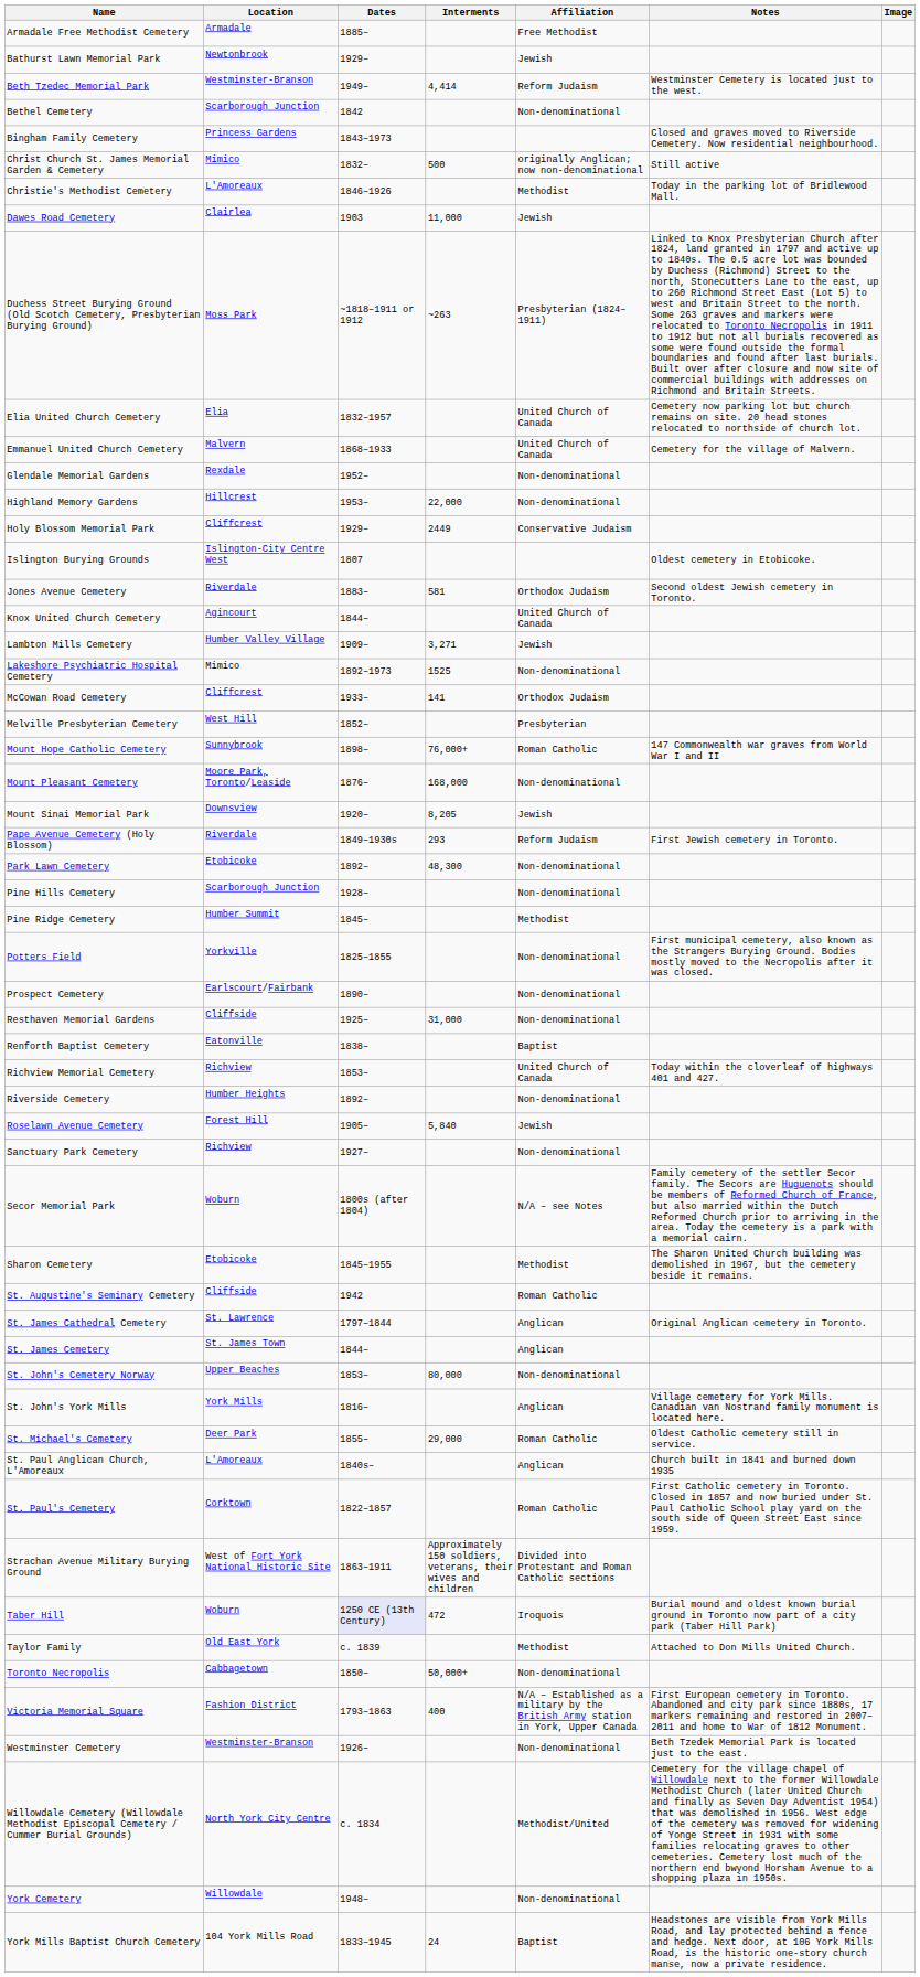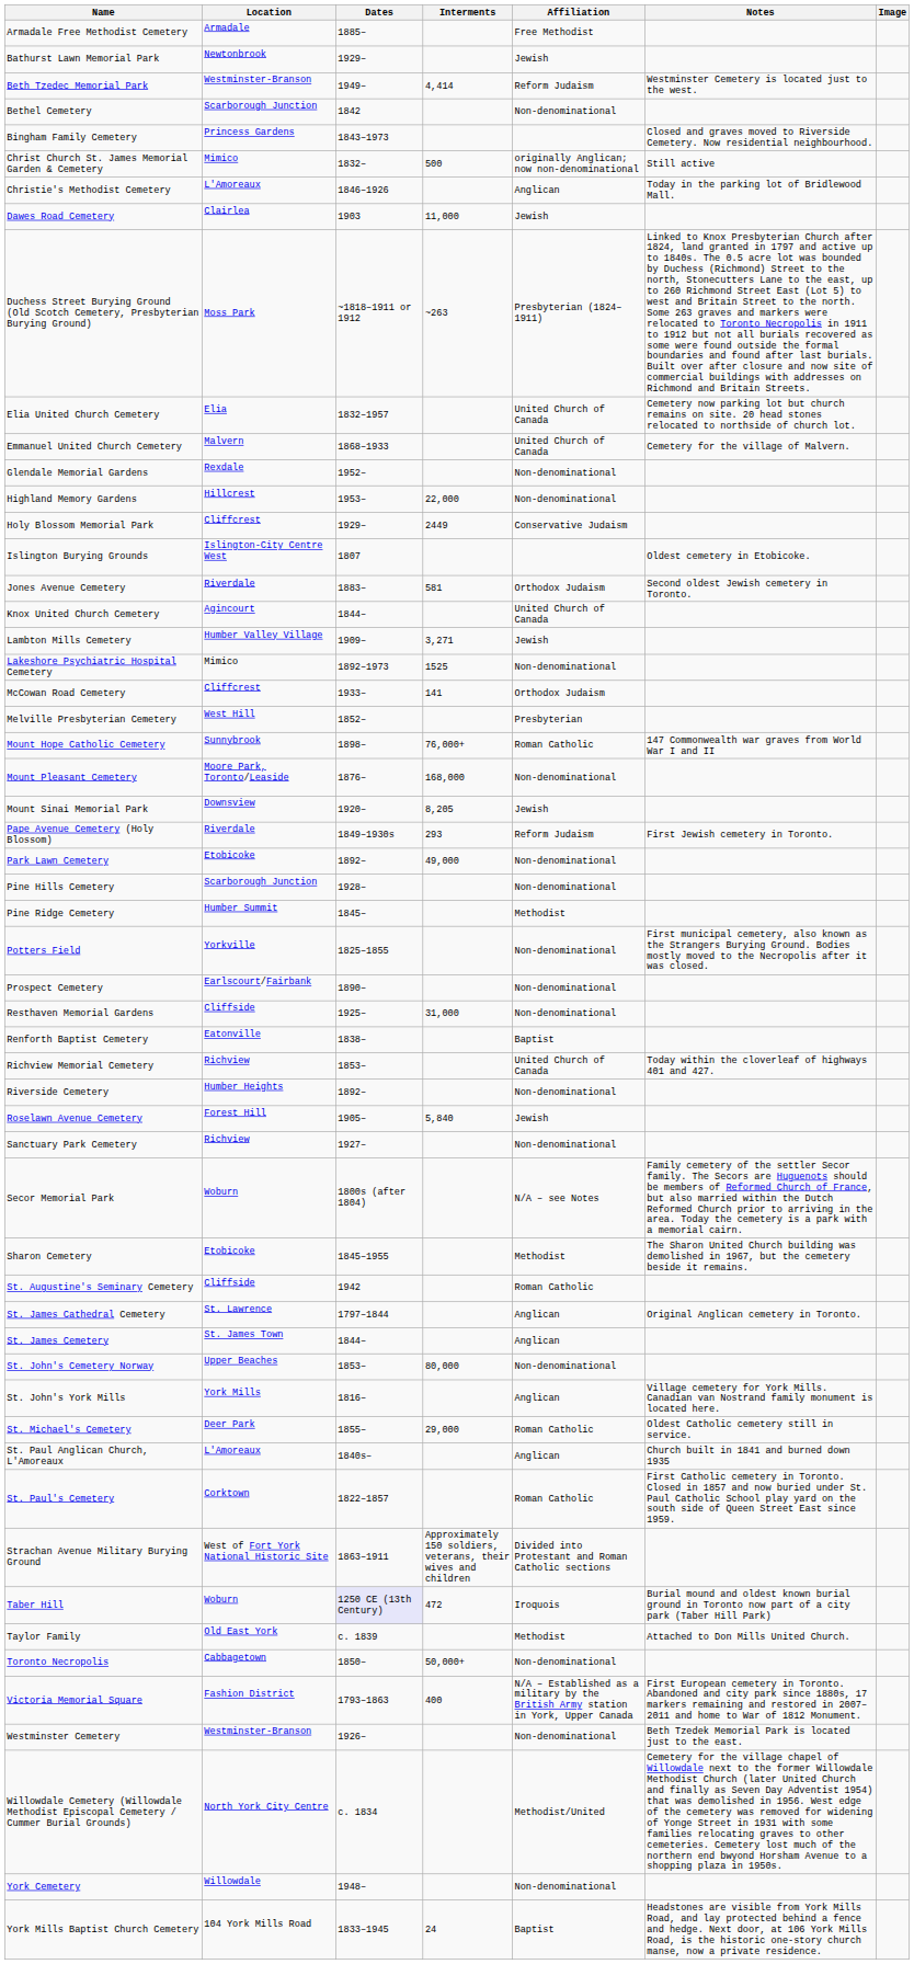 <table class="wikitable sortable">
 <tr>
 <th width=23%>Name</th>
 <th width=15%>Location</th>
 <th width=10%>Dates</th>
 <th width=10%>Interments</th>
 <th width=15%>Affiliation</th>
 <th width=35%>Notes</th>
 <th width=7%>Image</th>
 </tr>
 <tr>
 <td>Armadale Free Methodist Cemetery</td>
 <td><a href='#'>Armadale</a><br><br></td>
 <td>1885–</td>
 <td></td>
 <td>Free Methodist</td>
 <td></td>
 <td></td>
 </tr>
 <tr>
 <td>Bathurst Lawn Memorial Park</td>
 <td><a href='#'>Newtonbrook</a><br><br></td>
 <td>1929–</td>
 <td></td>
 <td>Jewish</td>
 <td></td>
 <td></td>
 </tr>
 <tr>
 <td><a href='#'>Beth Tzedec Memorial Park</a></td>
 <td><a href='#'>Westminster-Branson</a><br><br></td>
 <td>1949–</td>
 <td>4,414</td>
 <td>Reform Judaism</td>
 <td>Westminster Cemetery is located just to the west.</td>
 <td></td>
 </tr>
 <tr>
 <td>Bethel Cemetery</td>
 <td><a href='#'>Scarborough Junction</a><br><br></td>
 <td>1842</td>
 <td></td>
 <td>Non-denominational</td>
 <td></td>
 <td></td>
 </tr>
 <tr>
 <td>Bingham Family Cemetery</td>
 <td><a href='#'>Princess Gardens</a><br><br></td>
 <td>1843–1973</td>
 <td></td>
 <td></td>
 <td>Closed and graves moved to Riverside Cemetery. Now residential neighbourhood.</td>
 <td></td>
 </tr>
 <tr>
 <td>Christ Church St. James Memorial Garden & Cemetery</td>
 <td><a href='#'>Mimico</a><br><br></td>
 <td>1832–</td>
 <td>500</td>
 <td>originally Anglican; now non-denominational</td>
 <td>Still active</td>
 <td></td>
 </tr>
 <tr>
 <td>Christie's Methodist Cemetery</td>
 <td><a href='#'>L'Amoreaux</a> <br><br></td>
 <td>1846–1926</td>
 <td></td>
-<td>Methodist</td>
+<td>Anglican</td>
 <td>Today in the parking lot of Bridlewood Mall.</td>
 <td></td>
 </tr>
 <tr>
 <td><a href='#'>Dawes Road Cemetery</a></td>
 <td><a href='#'>Clairlea</a><br><br></td>
 <td>1903</td>
 <td>11,000</td>
 <td>Jewish</td>
 <td></td>
 <td></td>
 </tr>
 <tr>
 <td>Duchess Street Burying Ground <br> (Old Scotch Cemetery, Presbyterian Burying Ground)</td>
 <td><a href='#'>Moss Park</a><br></td>
 <td>~1818–1911 or 1912</td>
 <td>~263</td>
 <td>Presbyterian (1824–1911)</td>
 <td>Linked to Knox Presbyterian Church after 1824, land granted in 1797 and active up to 1840s. The 0.5 acre lot was bounded by Duchess (Richmond) Street to the north, Stonecutters Lane to the east, up to 260 Richmond Street East (Lot 5) to west and Britain Street to the north. Some 263 graves and markers were relocated to <a href='#'>Toronto Necropolis</a> in 1911 to 1912 but not all burials recovered as some were found outside the formal boundaries and found after last burials. Built over after closure and now site of commercial buildings with addresses on Richmond and Britain Streets.</td>
 </tr>
 <tr>
 <td>Elia United Church Cemetery</td>
 <td><a href='#'>Elia</a><br><br></td>
 <td>1832–1957</td>
 <td></td>
 <td>United Church of Canada</td>
 <td>Cemetery now parking lot but church remains on site. 20 head stones relocated to northside of church lot.</td>
 <td></td>
 </tr>
 <tr>
 <td>Emmanuel United Church Cemetery</td>
 <td><a href='#'>Malvern</a><br><br></td>
 <td>1868–1933</td>
 <td></td>
 <td>United Church of Canada</td>
 <td>Cemetery for the village of Malvern.</td>
 <td></td>
 </tr>
 <tr>
 <td>Glendale Memorial Gardens</td>
 <td><a href='#'>Rexdale</a><br><br></td>
 <td>1952–</td>
 <td></td>
 <td>Non-denominational</td>
 <td></td>
 <td></td>
 </tr>
 <tr>
 <td>Highland Memory Gardens</td>
 <td><a href='#'>Hillcrest</a><br><br></td>
 <td>1953–</td>
 <td>22,000</td>
 <td>Non-denominational</td>
 <td></td>
 <td></td>
 </tr>
 <tr>
 <td>Holy Blossom Memorial Park</td>
 <td><a href='#'>Cliffcrest</a><br><br></td>
 <td>1929–</td>
 <td>2449</td>
 <td>Conservative Judaism</td>
 <td></td>
 <td></td>
 </tr>
 <tr>
 <td>Islington Burying Grounds</td>
 <td><a href='#'>Islington-City Centre West</a><br><br></td>
 <td>1807</td>
 <td></td>
 <td></td>
 <td>Oldest cemetery in Etobicoke.</td>
 <td></td>
 </tr>
 <tr>
 <td>Jones Avenue Cemetery</td>
 <td><a href='#'>Riverdale</a><br><br></td>
 <td>1883–</td>
 <td>581</td>
 <td>Orthodox Judaism</td>
 <td>Second oldest Jewish cemetery in Toronto.</td>
 <td></td>
 </tr>
 <tr>
 <td>Knox United Church Cemetery</td>
 <td><a href='#'>Agincourt</a><br><br></td>
 <td>1844–</td>
 <td></td>
 <td>United Church of Canada</td>
 <td></td>
 <td></td>
 </tr>
 <tr>
 <td>Lambton Mills Cemetery</td>
 <td><a href='#'>Humber Valley Village</a><br><br></td>
 <td>1909–</td>
 <td>3,271</td>
 <td>Jewish</td>
 <td></td>
 <td></td>
 </tr>
 <tr>
 <td><a href='#'>Lakeshore Psychiatric Hospital</a> Cemetery</td>
 <td>Mimico<br><br></td>
 <td>1892–1973</td>
 <td>1525</td>
 <td>Non-denominational</td>
 <td></td>
 <td></td>
 </tr>
 <tr>
 <td>McCowan Road Cemetery</td>
 <td><a href='#'>Cliffcrest</a><br><br></td>
 <td>1933–</td>
 <td>141</td>
 <td>Orthodox Judaism</td>
 <td></td>
 <td></td>
 </tr>
 <tr>
 <td>Melville Presbyterian Cemetery</td>
 <td><a href='#'>West Hill</a><br><br></td>
 <td>1852–</td>
 <td></td>
 <td>Presbyterian</td>
 <td></td>
 <td></td>
 </tr>
 <tr>
 <td><a href='#'>Mount Hope Catholic Cemetery</a></td>
 <td><a href='#'>Sunnybrook</a><br><br></td>
 <td>1898–</td>
 <td>76,000+</td>
 <td>Roman Catholic</td>
 <td>147 Commonwealth war graves from World War I and II</td>
 <td></td>
 </tr>
 <tr>
 <td><a href='#'>Mount Pleasant Cemetery</a></td>
 <td><a href='#'>Moore Park, Toronto</a>/<a href='#'>Leaside</a><br><br></td>
 <td>1876–</td>
 <td>168,000</td>
 <td>Non-denominational</td>
 <td></td>
 <td></td>
 </tr>
 <tr>
 <td> Mount Sinai Memorial Park</td>
 <td><a href='#'>Downsview</a><br><br></td>
 <td>1920–</td>
 <td>8,205</td>
 <td>Jewish</td>
 <td></td>
 <td></td>
 </tr>
 <tr>
 <td><a href='#'>Pape Avenue Cemetery</a> (Holy Blossom)</td>
 <td><a href='#'>Riverdale</a><br><br></td>
 <td>1849–1930s</td>
 <td>293</td>
 <td>Reform Judaism</td>
 <td>First Jewish cemetery in Toronto.</td>
 <td></td>
 </tr>
 <tr>
 <td><a href='#'>Park Lawn Cemetery</a></td>
 <td><a href='#'>Etobicoke</a><br><br></td>
 <td>1892–</td>
-<td>48,300</td>
+<td>49,000</td>
 <td>Non-denominational</td>
 <td></td>
 <td></td>
 </tr>
 <tr>
 <td>Pine Hills Cemetery</td>
 <td><a href='#'>Scarborough Junction</a><br><br></td>
 <td>1928–</td>
 <td></td>
 <td>Non-denominational</td>
 <td></td>
 <td></td>
 </tr>
 <tr>
 <td>Pine Ridge Cemetery</td>
 <td><a href='#'>Humber Summit</a><br><br></td>
 <td>1845–</td>
 <td></td>
 <td>Methodist</td>
 <td></td>
 <td></td>
 </tr>
 <tr>
 <td><a href='#'>Potters Field</a></td>
 <td><a href='#'>Yorkville</a><br><br></td>
 <td>1825–1855</td>
 <td></td>
 <td>Non-denominational</td>
 <td>First municipal cemetery, also known as the Strangers Burying Ground. Bodies mostly moved to the Necropolis after it was closed.</td>
 <td></td>
 </tr>
 <tr>
 <td>Prospect Cemetery</td>
 <td><a href='#'>Earlscourt</a>/<a href='#'>Fairbank</a><br><br></td>
 <td>1890–</td>
 <td></td>
 <td>Non-denominational</td>
 <td></td>
 <td></td>
 </tr>
 <tr>
 <td>Resthaven Memorial Gardens</td>
 <td><a href='#'>Cliffside</a><br><br></td>
 <td>1925–</td>
 <td>31,000</td>
 <td>Non-denominational</td>
 <td></td>
 <td></td>
 </tr>
 <tr>
 <td>Renforth Baptist Cemetery</td>
 <td><a href='#'>Eatonville</a><br><br></td>
 <td>1838–</td>
 <td></td>
 <td>Baptist</td>
 <td></td>
 <td></td>
 </tr>
 <tr>
 <td>Richview Memorial Cemetery</td>
 <td><a href='#'>Richview</a><br><br></td>
 <td>1853–</td>
 <td></td>
 <td>United Church of Canada</td>
 <td>Today within the cloverleaf of highways 401 and 427.</td>
 <td></td>
 </tr>
 <tr>
 <td>Riverside Cemetery</td>
 <td><a href='#'>Humber Heights</a><br><br></td>
 <td>1892–</td>
 <td></td>
 <td>Non-denominational</td>
 <td></td>
 <td></td>
 </tr>
 <tr>
 <td><a href='#'>Roselawn Avenue Cemetery</a></td>
 <td><a href='#'>Forest Hill</a><br><br></td>
 <td>1905–</td>
 <td>5,840</td>
 <td>Jewish</td>
 <td></td>
 <td></td>
 </tr>
 <tr>
 <td>Sanctuary Park Cemetery</td>
 <td><a href='#'>Richview</a><br><br></td>
 <td>1927–</td>
 <td></td>
 <td>Non-denominational</td>
 <td></td>
 <td></td>
 </tr>
 <tr>
 <td>Secor Memorial Park</td>
 <td><a href='#'>Woburn</a><br><br></td>
 <td>1800s (after 1804)</td>
 <td></td>
 <td>N/A – see Notes</td>
 <td>Family cemetery of the settler Secor family. The Secors are <a href='#'>Huguenots</a> should be members of <a href='#'>Reformed Church of France</a>, but also married within the Dutch Reformed Church prior to arriving in the area. Today the cemetery is a park with a memorial cairn.</td>
 <td></td>
 </tr>
 <tr>
 <td>Sharon Cemetery</td>
 <td><a href='#'>Etobicoke</a><br><br></td>
 <td>1845–1955</td>
 <td></td>
 <td>Methodist</td>
 <td>The Sharon United Church building was demolished in 1967, but the cemetery beside it remains.</td>
 <td></td>
 </tr>
 <tr>
 <td><a href='#'>St. Augustine's Seminary</a> Cemetery</td>
 <td><a href='#'>Cliffside</a><br><br></td>
 <td>1942</td>
 <td></td>
 <td>Roman Catholic</td>
 <td></td>
 <td></td>
 </tr>
 <tr>
 <td><a href='#'>St. James Cathedral</a> Cemetery</td>
 <td><a href='#'>St. Lawrence</a><br><br></td>
 <td>1797–1844</td>
 <td></td>
 <td>Anglican</td>
 <td>Original Anglican cemetery in Toronto.</td>
 <td></td>
 </tr>
 <tr>
 <td><a href='#'>St. James Cemetery</a></td>
 <td><a href='#'>St. James Town</a><br><br></td>
 <td>1844–</td>
 <td></td>
 <td>Anglican</td>
 <td></td>
 <td></td>
 </tr>
 <tr>
 <td><a href='#'>St. John's Cemetery Norway</a></td>
 <td><a href='#'>Upper Beaches</a><br><br></td>
 <td>1853–</td>
 <td>80,000</td>
 <td>Non-denominational</td>
 <td></td>
 <td></td>
 </tr>
 <tr>
 <td>St. John's York Mills</td>
 <td><a href='#'>York Mills</a><br><br></td>
 <td>1816–</td>
 <td></td>
 <td>Anglican</td>
 <td>Village cemetery for York Mills.  Canadian van Nostrand family monument is located here.</td>
 <td></td>
 </tr>
 <tr>
 <td><a href='#'>St. Michael's Cemetery</a></td>
 <td><a href='#'>Deer Park</a><br><br></td>
 <td>1855–</td>
 <td>29,000</td>
 <td>Roman Catholic</td>
 <td>Oldest Catholic cemetery still in service.</td>
 <td></td>
 </tr>
 <tr>
 <td>St. Paul Anglican Church, L'Amoreaux</td>
 <td><a href='#'>L'Amoreaux</a><br><br></td>
 <td>1840s–</td>
 <td></td>
 <td>Anglican</td>
 <td>Church built in 1841 and burned down 1935</td>
 <td></td>
 </tr>
 <tr>
 <td><a href='#'>St. Paul's Cemetery</a></td>
 <td><a href='#'>Corktown</a><br><br></td>
 <td>1822–1857</td>
 <td></td>
 <td>Roman Catholic</td>
 <td>First Catholic cemetery in Toronto. Closed in 1857 and now buried under St. Paul Catholic School play yard on the south side of Queen Street East since 1959.</td>
 <td></td>
 </tr>
 <tr>
 <td>Strachan Avenue Military Burying Ground</td>
 <td>West of <a href='#'>Fort York National Historic Site</a><br><br></td>
 <td>1863–1911</td>
 <td>Approximately 150 soldiers, veterans, their wives and children</td>
 <td>Divided into Protestant and Roman Catholic sections</td>
 <td></td>
 <td></td>
 </tr>
 <tr>
 <td><a href='#'>Taber Hill</a></td>
 <td><a href='#'>Woburn</a><br><br></td>
 <td style="background: lavender;">1250 CE (13th Century)</td>
 <td>472</td>
 <td>Iroquois</td>
 <td>Burial mound and oldest known burial ground in Toronto now part of a city park (Taber Hill Park)</td>
 <td></td>
 </tr>
 <tr>
 <td>Taylor Family</td>
 <td><a href='#'>Old East York</a><br><br></td>
 <td>c. 1839</td>
 <td></td>
 <td>Methodist</td>
 <td>Attached to Don Mills United Church.</td>
 <td></td>
 </tr>
 <tr>
 <td><a href='#'>Toronto Necropolis</a></td>
 <td><a href='#'>Cabbagetown</a><br><br></td>
 <td>1850–</td>
 <td>50,000+</td>
 <td>Non-denominational</td>
 <td></td>
 <td></td>
 </tr>
 <tr>
 <td><a href='#'>Victoria Memorial Square</a></td>
 <td><a href='#'>Fashion District</a><br><br></td>
 <td>1793–1863</td>
 <td>400</td>
 <td>N/A – Established as a military by the <a href='#'>British Army</a> station in York, Upper Canada</td>
 <td>First European cemetery in Toronto. Abandoned and city park since 1880s, 17 markers remaining and restored in 2007–2011 and home to War of 1812 Monument.</td>
 <td></td>
 </tr>
 <tr>
 <td>Westminster Cemetery</td>
 <td><a href='#'>Westminster-Branson</a><br><br></td>
 <td>1926–</td>
 <td></td>
 <td>Non-denominational</td>
 <td>Beth Tzedek Memorial Park is located just to the east.</td>
 <td></td>
 </tr>
 <tr>
 <td>Willowdale Cemetery (Willowdale Methodist Episcopal Cemetery / Cummer Burial Grounds)</td>
 <td><a href='#'>North York City Centre</a><br><br></td>
 <td>c. 1834</td>
 <td></td>
 <td>Methodist/United</td>
 <td>Cemetery for the village chapel of <a href='#'>Willowdale</a> next to the former Willowdale Methodist Church (later United Church and finally as Seven Day Adventist 1954) that was demolished in 1956. West edge of the cemetery was removed for widening of Yonge Street in 1931 with some families relocating graves to other cemeteries. Cemetery lost much of the northern end bwyond Horsham Avenue to a shopping plaza in 1950s.</td>
 <td></td>
 </tr>
 <tr>
 <td><a href='#'>York Cemetery</a></td>
 <td><a href='#'>Willowdale</a><br><br></td>
 <td>1948–</td>
 <td></td>
 <td>Non-denominational</td>
 <td></td>
 <td></td>
 </tr>
 <tr>
 <td>York Mills Baptist Church Cemetery</td>
 <td>104 York Mills Road<br><br></td>
 <td>1833–1945</td>
 <td>24</td>
 <td>Baptist</td>
 <td>Headstones are visible from York Mills Road, and lay protected behind a fence and hedge.  Next door, at 106 York Mills Road, is the historic one-story church manse, now a private residence.</td>
 <td></td>
 </tr>
 </table>
